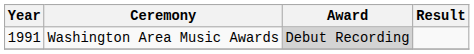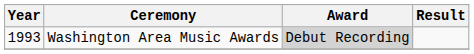 <table class="wikitable">
 <tr>
 <th align="left">Year</th>
 <th align="left">Ceremony</th>
 <th align="left">Award</th>
 <th align="left">Result</th>
 </tr>
 <tr>
-<td align="left">1991</td>
+<td align="left">1993</td>
 <td align="left">Washington Area Music Awards</td>
 <td align="left" style="background: lightgrey;">Debut Recording</td>
 <td></td>
 </tr>
 <tr>
 </tr>
 </table>
